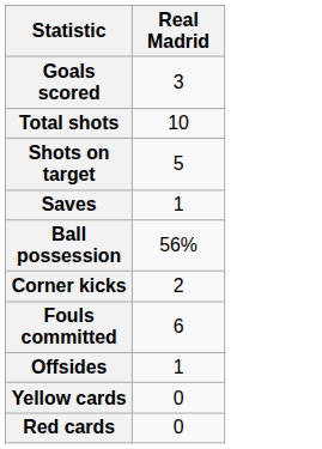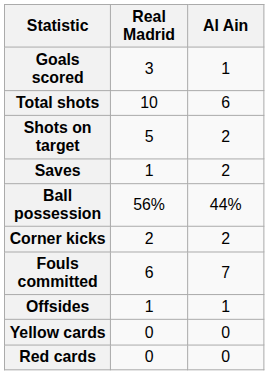 <table class="wikitable plainrowheaders" style="text-align:center">
 <tr>
 <th scope="col" style="width:100px">Statistic</th>
 <th scope="col" style="width:70px">Real Madrid</th>
+<th scope="col" style="width:70px">Al Ain</th>
 </tr>
 <tr>
 <th scope=row>Goals scored</th>
 <td>3</td>
+<td>1</td>
 </tr>
 <tr>
 <th scope=row>Total shots</th>
 <td>10</td>
+<td>6</td>
 </tr>
 <tr>
 <th scope=row>Shots on target</th>
 <td>5</td>
+<td>2</td>
 </tr>
 <tr>
 <th scope=row>Saves</th>
 <td>1</td>
+<td>2</td>
 </tr>
 <tr>
 <th scope=row>Ball possession</th>
 <td>56%</td>
+<td>44%</td>
 </tr>
 <tr>
 <th scope=row>Corner kicks</th>
+<td>2</td>
 <td>2</td>
 </tr>
 <tr>
 <th scope=row>Fouls committed</th>
 <td>6</td>
+<td>7</td>
 </tr>
 <tr>
 <th scope=row>Offsides</th>
+<td>1</td>
 <td>1</td>
 </tr>
 <tr>
 <th scope=row>Yellow cards</th>
 <td>0</td>
+<td>0</td>
 </tr>
 <tr>
 <th scope=row>Red cards</th>
 <td>0</td>
+<td>0</td>
 </tr>
 </table>
